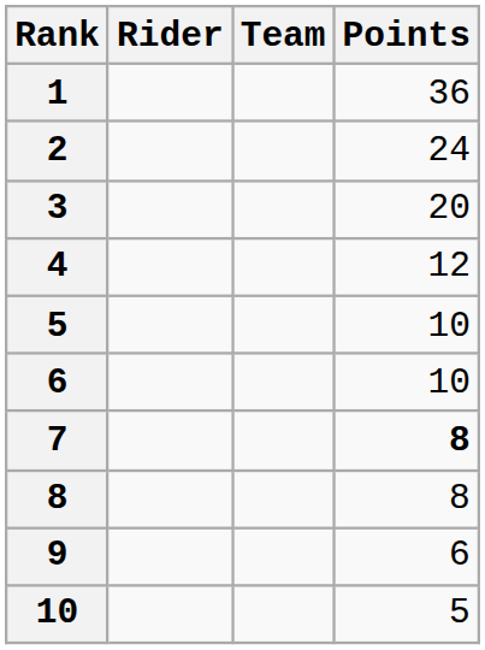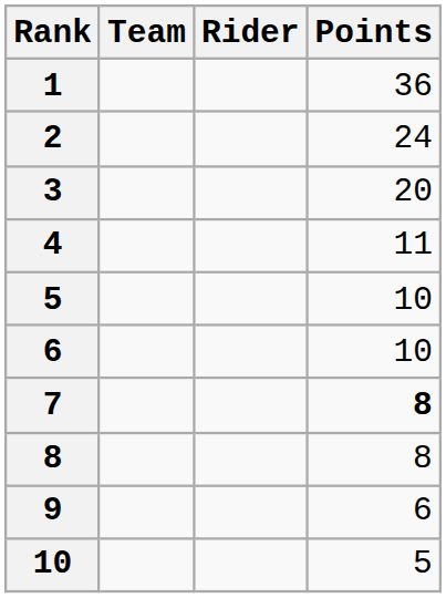 <table class="wikitable" margin-bottom:0;">
 <tr>
 <th scope="col">Rank</th>
+<th scope="col">Team</th>
 <th scope="col">Rider</th>
-<th scope="col">Team</th>
 <th scope="col">Points</th>
 </tr>
 <tr>
 <th scope="row">1</th>
+<td></td>
 <td> </td>
-<td></td>
 <td align="right">36</td>
 </tr>
 <tr>
 <th scope="row">2</th>
 <td></td>
 <td></td>
 <td align="right">24</td>
 </tr>
 <tr>
 <th scope="row">3</th>
+<td></td>
 <td> </td>
-<td></td>
 <td align="right">20</td>
 </tr>
 <tr>
 <th scope="row">4</th>
 <td></td>
 <td></td>
-<td align="right">12</td>
+<td align="right">11</td>
 </tr>
 <tr>
 <th scope="row">5</th>
 <td></td>
 <td></td>
 <td align="right">10</td>
 </tr>
 <tr>
 <th scope="row">6</th>
+<td></td>
 <td> </td>
-<td></td>
 <td align="right">10</td>
 </tr>
 <tr>
 <th scope="row">7</th>
 <td></td>
 <td></td>
 <td align="right"><strong>8</strong></td>
 </tr>
 <tr>
 <th scope="row">8</th>
 <td></td>
 <td></td>
 <td align="right">8</td>
 </tr>
 <tr>
 <th scope="row">9</th>
 <td></td>
 <td></td>
 <td align="right">6</td>
 </tr>
 <tr>
 <th scope="row">10</th>
 <td></td>
 <td></td>
 <td align="right">5</td>
 </tr>
 </table>
